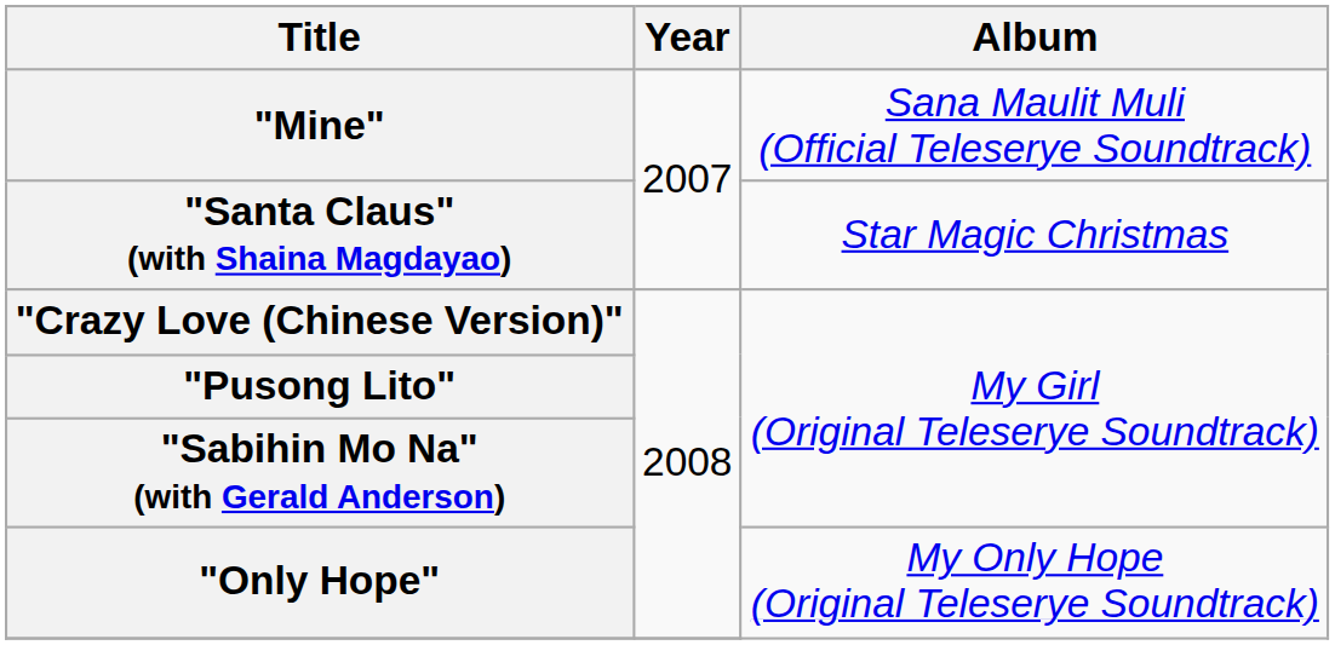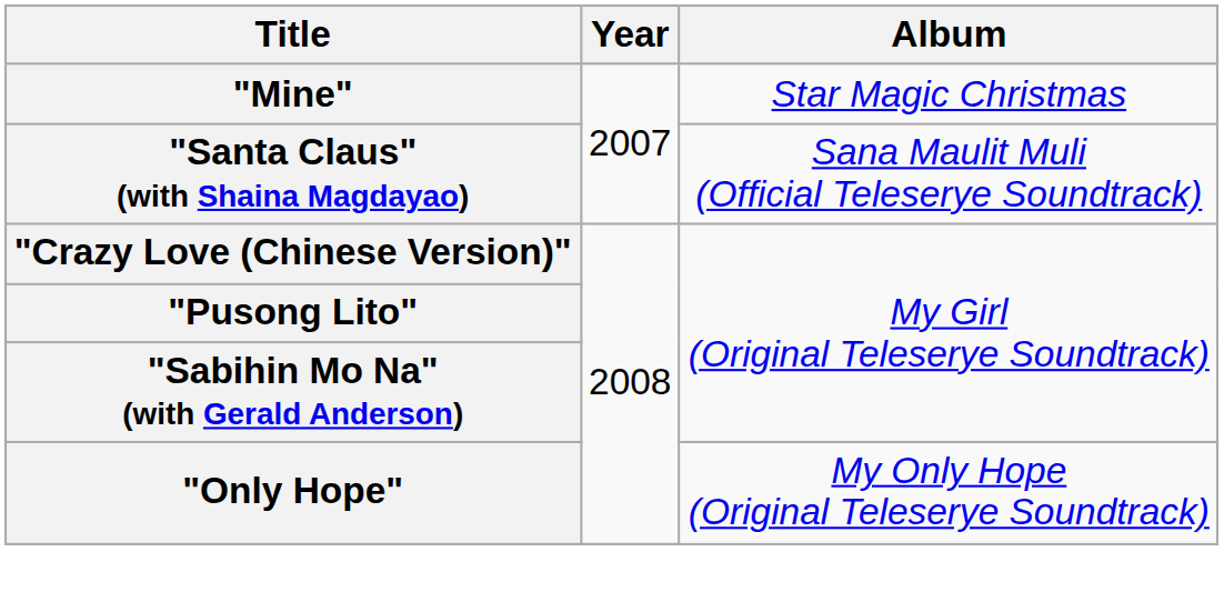 <table class="wikitable plainrowheaders" style="text-align:center;">
 <tr>
 <th>Title</th>
 <th>Year</th>
 <th>Album</th>
 </tr>
 <tr>
 <th scope="row">"Mine"</th>
 <td rowspan="2">2007</td>
-<td rowspan="1"><em><a href='#'>Sana Maulit Muli<br>(Official Teleserye Soundtrack)</a></em></td>
+<td rowspan="1"><em><a href='#'>Star Magic Christmas</a></em></td>
 </tr>
 <tr>
 <th scope="row">"Santa Claus"<br><small>(with <a href='#'>Shaina Magdayao</a>)</small></th>
-<td rowspan="1"><em><a href='#'>Star Magic Christmas</a></em></td>
+<td rowspan="1"><em><a href='#'>Sana Maulit Muli<br>(Official Teleserye Soundtrack)</a></em></td>
 </tr>
 <tr>
 <th scope="row">"Crazy Love (Chinese Version)"</th>
 <td rowspan="4">2008</td>
 <td rowspan="3"><em><a href='#'>My Girl<br>(Original Teleserye Soundtrack)</a></em></td>
 </tr>
 <tr>
 <th scope="row">"Pusong Lito"</th>
 </tr>
 <tr>
 <th scope="row">"Sabihin Mo Na"<br><small>(with <a href='#'>Gerald Anderson</a>)</small></th>
 </tr>
 <tr>
 <th scope="row">"Only Hope"</th>
 <td rowspan="3"><em><a href='#'>My Only Hope<br>(Original Teleserye Soundtrack)</a></em></td>
 </tr>
 <tr>
 </tr>
 </table>
